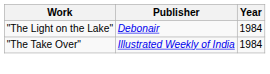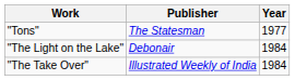 <table class="wikitable">
 <tr>
 <th>Work</th>
 <th>Publisher</th>
 <th>Year</th>
+</tr>
+<tr>
+<td>"Tons"</td>
+<td><em><a href='#'>The Statesman</a></em></td>
+<td>1977</td>
 </tr>
 <tr>
 <td>"The Light on the Lake"</td>
 <td><em><a href='#'>Debonair</a></em></td>
 <td>1984</td>
 </tr>
 <tr>
 <td>"The Take Over"</td>
 <td><em><a href='#'>Illustrated Weekly of India</a></em></td>
 <td>1984</td>
 </tr>
 </table>
